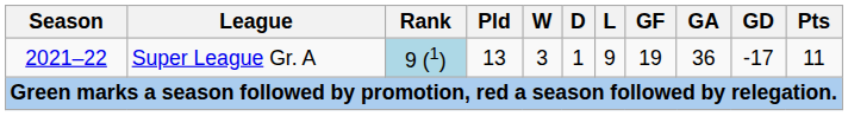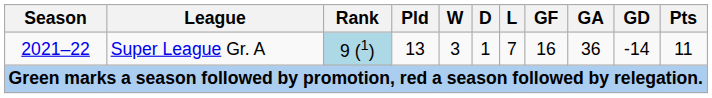 <table class="wikitable">
 <tr>
 <th>Season</th>
 <th>League</th>
 <th>Rank</th>
 <th>Pld</th>
 <th>W</th>
 <th>D</th>
 <th>L</th>
 <th>GF</th>
 <th>GA</th>
 <th>GD</th>
 <th>Pts</th>
 </tr>
 <tr align=center>
 <td><a href='#'>2021–22</a></td>
 <td align=left><a href='#'>Super League</a> Gr. A</td>
 <td style="background: lightblue;">9 (<sup>1</sup>)</td>
 <td>13</td>
 <td>3</td>
 <td>1</td>
-<td>9</td>
-<td>19</td>
+<td>7</td>
+<td>16</td>
 <td>36</td>
-<td>-17</td>
+<td>-14</td>
 <td>11</td>
 </tr>
 <tr bgcolor=#abcdef>
 <td colspan=11 align=center><strong>Green marks a season followed by promotion, red a season followed by relegation.</strong></td>
 </tr>
 </table>
